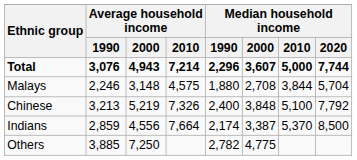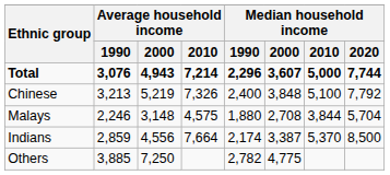 <table class="wikitable">
 <tr>
 </tr>
 <tr>
 <th rowspan="2">Ethnic group</th>
 <th colspan="3">Average household<br>income</th>
 <th colspan="4">Median household<br>income</th>
 </tr>
 <tr>
 <th>1990</th>
 <th>2000</th>
 <th>2010</th>
 <th>1990</th>
 <th>2000</th>
 <th>2010</th>
 <th>2020</th>
 </tr>
 <tr>
 <td><strong>Total</strong></td>
 <td><strong>3,076</strong></td>
 <td><strong>4,943</strong></td>
 <td><strong>7,214</strong></td>
 <td><strong>2,296</strong></td>
 <td><strong>3,607</strong></td>
 <td><strong>5,000</strong></td>
 <td><strong>7,744</strong></td>
 </tr>
 <tr>
+<td>Chinese</td>
+<td>3,213</td>
+<td>5,219</td>
+<td>7,326</td>
+<td>2,400</td>
+<td>3,848</td>
+<td>5,100</td>
+<td>7,792</td>
+</tr>
+<tr>
 <td>Malays</td>
 <td>2,246</td>
 <td>3,148</td>
 <td>4,575</td>
 <td>1,880</td>
 <td>2,708</td>
 <td>3,844</td>
 <td>5,704</td>
-</tr>
-<tr>
-<td>Chinese</td>
-<td>3,213</td>
-<td>5,219</td>
-<td>7,326</td>
-<td>2,400</td>
-<td>3,848</td>
-<td>5,100</td>
-<td>7,792</td>
 </tr>
 <tr>
 <td>Indians</td>
 <td>2,859</td>
 <td>4,556</td>
 <td>7,664</td>
 <td>2,174</td>
 <td>3,387</td>
 <td>5,370</td>
 <td>8,500</td>
 </tr>
 <tr>
 <td>Others</td>
 <td>3,885</td>
 <td>7,250</td>
 <td></td>
 <td>2,782</td>
 <td>4,775</td>
 <td></td>
 </tr>
 </table>
